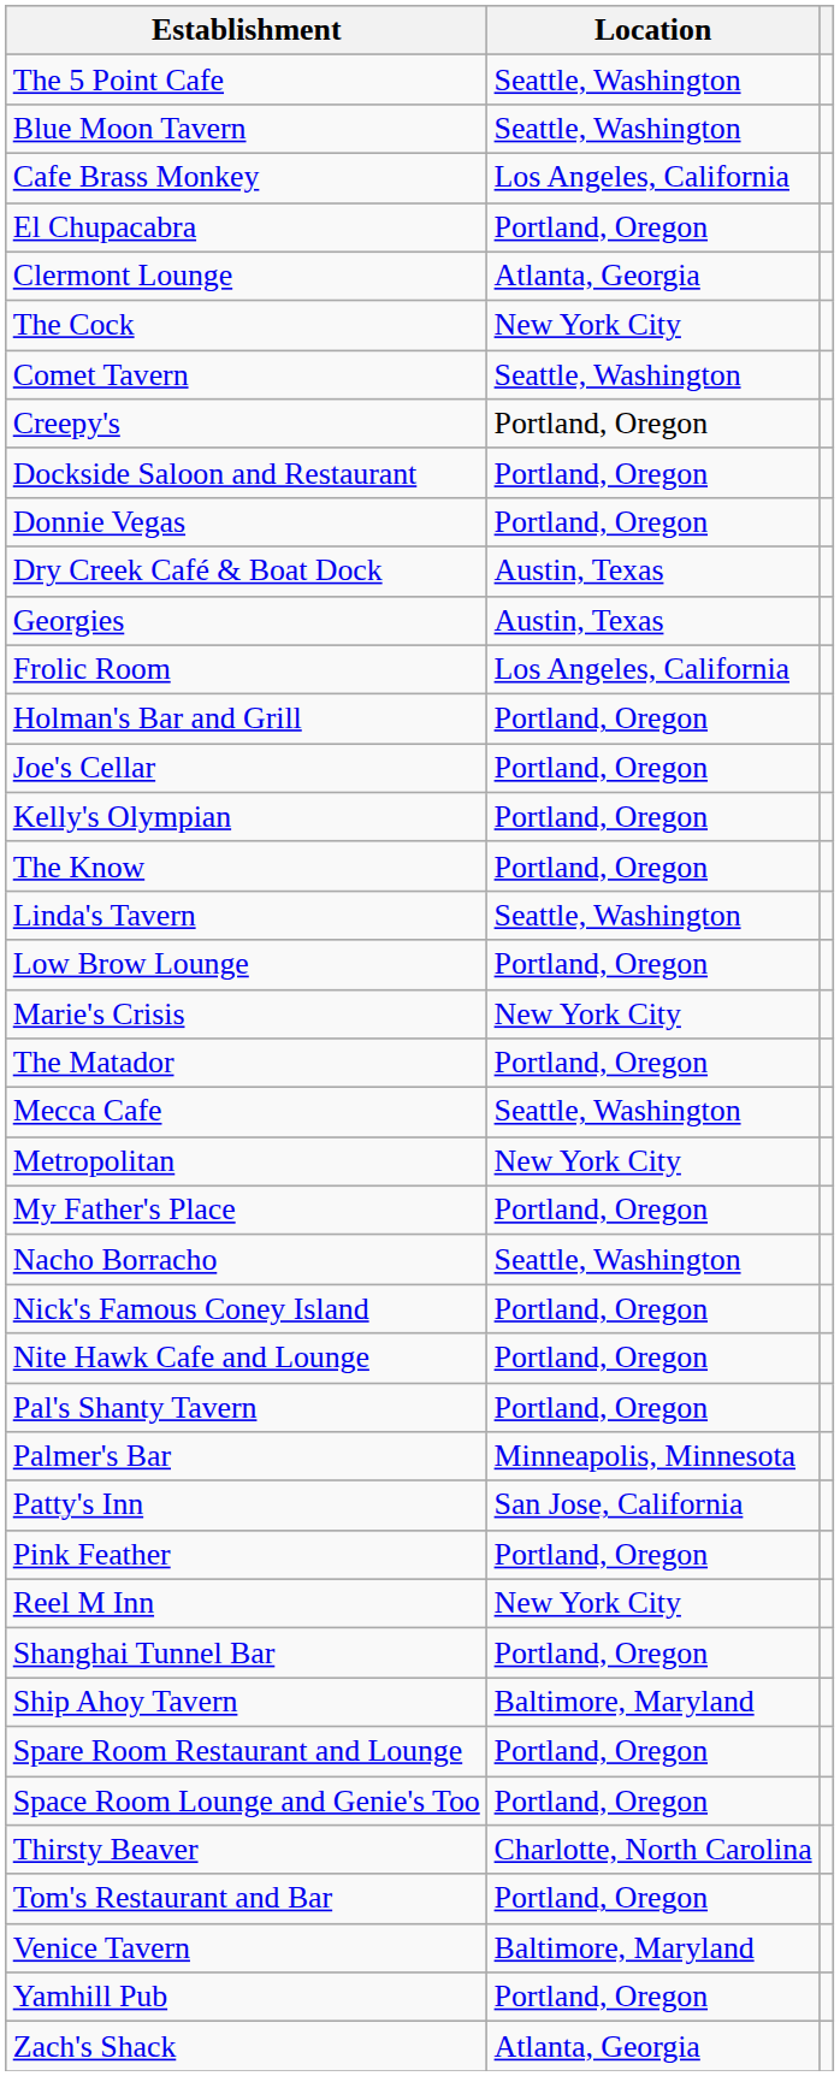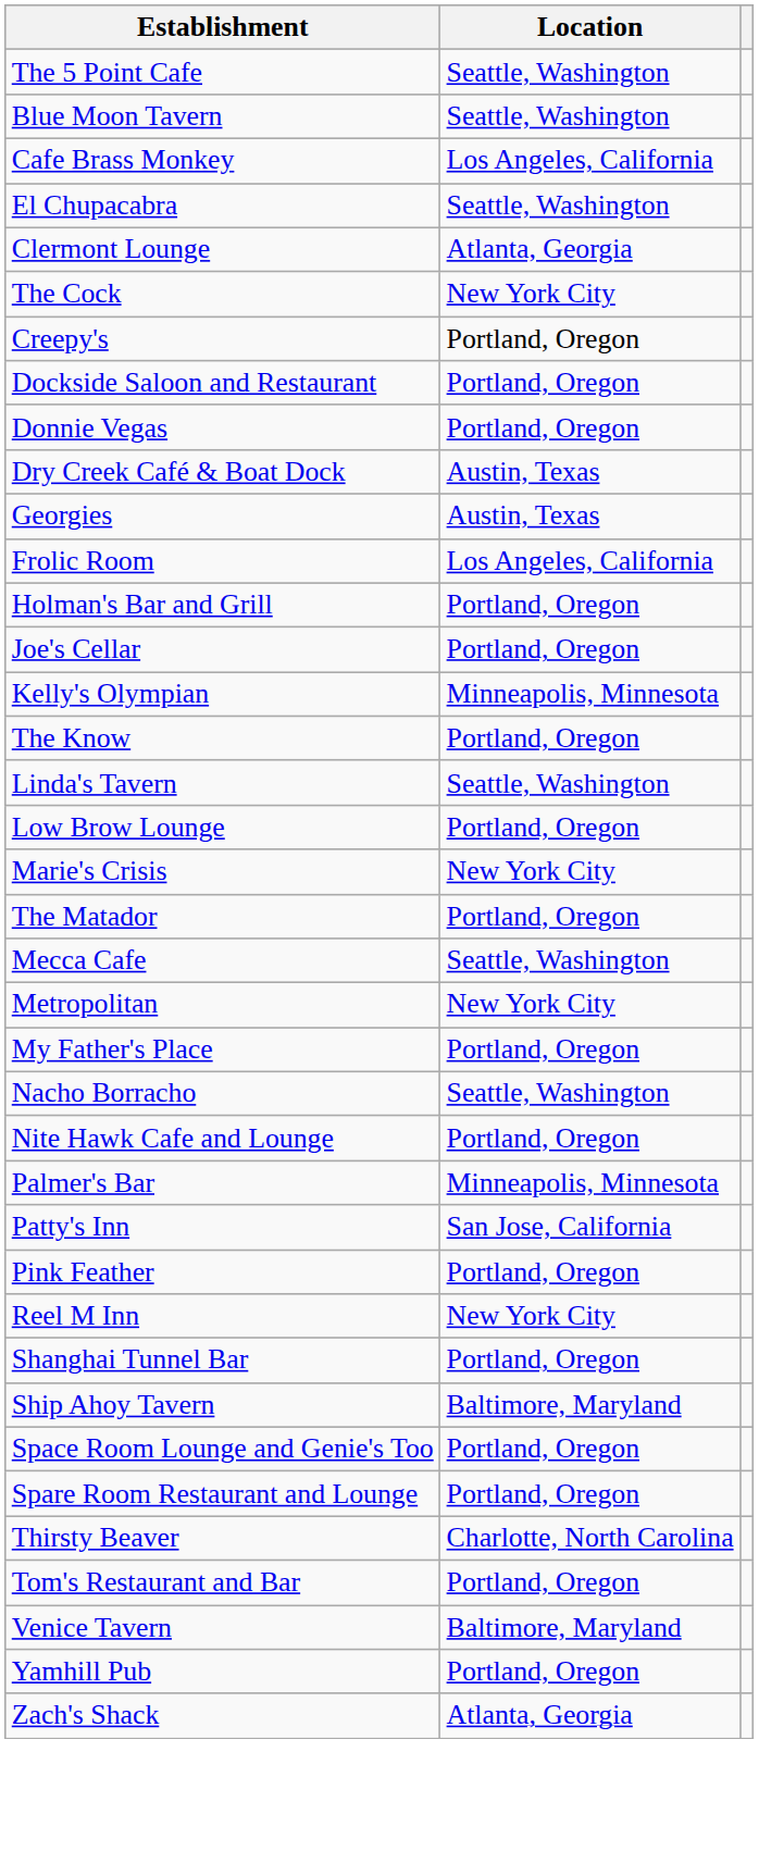 <table class="wikitable sortable">
 <tr>
 <th>Establishment</th>
 <th>Location</th>
 <th class="unsortable"></th>
 </tr>
 <tr>
 <td><a href='#'>The 5 Point Cafe</a></td>
 <td><a href='#'>Seattle, Washington</a></td>
 <td></td>
 </tr>
 <tr>
 <td><a href='#'>Blue Moon Tavern</a></td>
 <td><a href='#'>Seattle, Washington</a></td>
 <td></td>
 </tr>
 <tr>
 <td><a href='#'>Cafe Brass Monkey</a></td>
 <td><a href='#'>Los Angeles, California</a></td>
 <td></td>
 </tr>
 <tr>
 <td><a href='#'>El Chupacabra</a></td>
-<td><a href='#'>Portland, Oregon</a></td>
+<td><a href='#'>Seattle, Washington</a></td>
 <td></td>
 </tr>
 <tr>
 <td><a href='#'>Clermont Lounge</a></td>
 <td><a href='#'>Atlanta, Georgia</a></td>
 <td></td>
 </tr>
 <tr>
 <td><a href='#'>The Cock</a></td>
 <td><a href='#'>New York City</a></td>
-<td></td>
-</tr>
-<tr>
-<td><a href='#'>Comet Tavern</a></td>
-<td><a href='#'>Seattle, Washington</a></td>
 <td></td>
 </tr>
 <tr>
 <td><a href='#'>Creepy's</a></td>
 <td>Portland, Oregon</td>
 <td></td>
 </tr>
 <tr>
 <td><a href='#'>Dockside Saloon and Restaurant</a></td>
 <td><a href='#'>Portland, Oregon</a></td>
 <td></td>
 </tr>
 <tr>
 <td><a href='#'>Donnie Vegas</a></td>
 <td><a href='#'>Portland, Oregon</a></td>
 <td></td>
 </tr>
 <tr>
 <td><a href='#'>Dry Creek Café & Boat Dock</a></td>
 <td><a href='#'>Austin, Texas</a></td>
 <td></td>
 </tr>
 <tr>
 <td><a href='#'>Georgies</a></td>
 <td><a href='#'>Austin, Texas</a></td>
 <td></td>
 </tr>
 <tr>
 <td><a href='#'>Frolic Room</a></td>
 <td><a href='#'>Los Angeles, California</a></td>
 <td></td>
 </tr>
 <tr>
 <td><a href='#'>Holman's Bar and Grill</a></td>
 <td><a href='#'>Portland, Oregon</a></td>
 <td></td>
 </tr>
 <tr>
 <td><a href='#'>Joe's Cellar</a></td>
 <td><a href='#'>Portland, Oregon</a></td>
 <td></td>
 </tr>
 <tr>
 <td><a href='#'>Kelly's Olympian</a></td>
-<td><a href='#'>Portland, Oregon</a></td>
+<td><a href='#'>Minneapolis, Minnesota</a></td>
 <td></td>
 </tr>
 <tr>
 <td><a href='#'>The Know</a></td>
 <td><a href='#'>Portland, Oregon</a></td>
 <td></td>
 </tr>
 <tr>
 <td><a href='#'>Linda's Tavern</a></td>
 <td><a href='#'>Seattle, Washington</a></td>
 <td></td>
 </tr>
 <tr>
 <td><a href='#'>Low Brow Lounge</a></td>
 <td><a href='#'>Portland, Oregon</a></td>
 <td></td>
 </tr>
 <tr>
 <td><a href='#'>Marie's Crisis</a></td>
 <td><a href='#'>New York City</a></td>
 <td></td>
 </tr>
 <tr>
 <td><a href='#'>The Matador</a></td>
 <td><a href='#'>Portland, Oregon</a></td>
 <td></td>
 </tr>
 <tr>
 <td><a href='#'>Mecca Cafe</a></td>
 <td><a href='#'>Seattle, Washington</a></td>
 <td></td>
 </tr>
 <tr>
 <td><a href='#'>Metropolitan</a></td>
 <td><a href='#'>New York City</a></td>
 <td></td>
 </tr>
 <tr>
 <td><a href='#'>My Father's Place</a></td>
 <td><a href='#'>Portland, Oregon</a></td>
 <td></td>
 </tr>
 <tr>
 <td><a href='#'>Nacho Borracho</a></td>
 <td><a href='#'>Seattle, Washington</a></td>
 <td></td>
 </tr>
 <tr>
-<td><a href='#'>Nick's Famous Coney Island</a></td>
-<td><a href='#'>Portland, Oregon</a></td>
-<td></td>
-</tr>
-<tr>
 <td><a href='#'>Nite Hawk Cafe and Lounge</a></td>
-<td><a href='#'>Portland, Oregon</a></td>
-<td></td>
-</tr>
-<tr>
-<td><a href='#'>Pal's Shanty Tavern</a></td>
 <td><a href='#'>Portland, Oregon</a></td>
 <td></td>
 </tr>
 <tr>
 <td><a href='#'>Palmer's Bar</a></td>
 <td><a href='#'>Minneapolis, Minnesota</a></td>
 <td></td>
 </tr>
 <tr>
 <td><a href='#'>Patty's Inn</a></td>
 <td><a href='#'>San Jose, California</a></td>
 <td></td>
 </tr>
 <tr>
 <td><a href='#'>Pink Feather</a></td>
 <td><a href='#'>Portland, Oregon</a></td>
 <td></td>
 </tr>
 <tr>
 <td><a href='#'>Reel M Inn</a></td>
 <td><a href='#'>New York City</a></td>
 <td></td>
 </tr>
 <tr>
 <td><a href='#'>Shanghai Tunnel Bar</a></td>
 <td><a href='#'>Portland, Oregon</a></td>
 <td></td>
 </tr>
 <tr>
 <td><a href='#'>Ship Ahoy Tavern</a></td>
 <td><a href='#'>Baltimore, Maryland</a></td>
 <td></td>
 </tr>
 <tr>
-<td><a href='#'>Spare Room Restaurant and Lounge</a></td>
+<td><a href='#'>Space Room Lounge and Genie's Too</a></td>
 <td><a href='#'>Portland, Oregon</a></td>
 <td></td>
 </tr>
 <tr>
-<td><a href='#'>Space Room Lounge and Genie's Too</a></td>
+<td><a href='#'>Spare Room Restaurant and Lounge</a></td>
 <td><a href='#'>Portland, Oregon</a></td>
 <td></td>
 </tr>
 <tr>
 <td><a href='#'>Thirsty Beaver</a></td>
 <td><a href='#'>Charlotte, North Carolina</a></td>
 <td></td>
 </tr>
 <tr>
 <td><a href='#'>Tom's Restaurant and Bar</a></td>
 <td><a href='#'>Portland, Oregon</a></td>
 <td></td>
 </tr>
 <tr>
 <td><a href='#'>Venice Tavern</a></td>
 <td><a href='#'>Baltimore, Maryland</a></td>
 <td></td>
 </tr>
 <tr>
 <td><a href='#'>Yamhill Pub</a></td>
 <td><a href='#'>Portland, Oregon</a></td>
 <td></td>
 </tr>
 <tr>
 <td><a href='#'>Zach's Shack</a></td>
 <td><a href='#'>Atlanta, Georgia</a></td>
 <td></td>
 </tr>
 </table>
